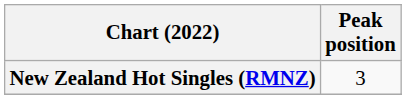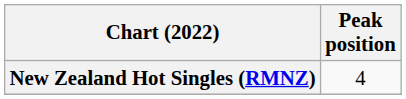 <table class="wikitable sortable plainrowheaders" style="text-align:center">
 <tr>
 <th scope="col">Chart (2022)</th>
 <th scope="col">Peak<br>position</th>
 </tr>
 <tr>
 <th scope="row">New Zealand Hot Singles (<a href='#'>RMNZ</a>)</th>
-<td>3</td>
+<td>4</td>
 </tr>
 <tr>
 </tr>
 <tr>
 </tr>
 <tr>
 </tr>
 <tr>
 </tr>
 <tr>
 </tr>
 </table>
